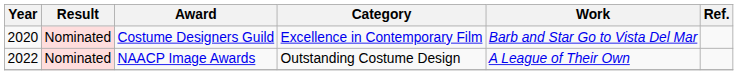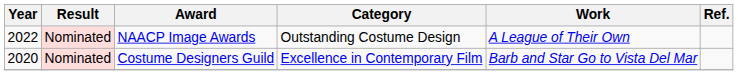 <table class="wikitable">
 <tr>
 <th>Year</th>
 <th>Result</th>
 <th>Award</th>
 <th>Category</th>
 <th>Work</th>
 <th>Ref.</th>
 </tr>
 <tr>
+<td>2022</td>
+<td style="background: #ffdddd">Nominated</td>
+<td><a href='#'>NAACP Image Awards</a></td>
+<td>Outstanding Costume Design</td>
+<td><em><a href='#'>A League of Their Own</a></em></td>
+<td></td>
+</tr>
+<tr>
 <td>2020</td>
 <td style="background: #ffdddd">Nominated</td>
 <td><a href='#'>Costume Designers Guild</a></td>
 <td><a href='#'>Excellence in Contemporary Film</a></td>
 <td><em><a href='#'>Barb and Star Go to Vista Del Mar</a></em></td>
 <td></td>
 </tr>
 <tr>
-<td>2022</td>
-<td style="background: #ffdddd">Nominated</td>
-<td><a href='#'>NAACP Image Awards</a></td>
-<td>Outstanding Costume Design</td>
-<td><em><a href='#'>A League of Their Own</a></em></td>
-<td></td>
-</tr>
-<tr>
 </tr>
 </table>
